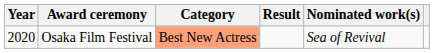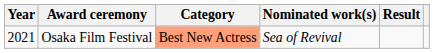 <table class="wikitable sortable plainrowheaders">
 <tr>
 <th scope="col">Year</th>
 <th scope="col">Award ceremony</th>
 <th scope="col">Category</th>
+<th scope="col">Nominated work(s)</th>
 <th scope="col">Result</th>
-<th scope="col">Nominated work(s)</th>
 <th scope="col" class="unsortable"></th>
 </tr>
 <tr>
-<td>2020</td>
+<td>2021</td>
 <td>Osaka Film Festival</td>
 <td style="background: lightsalmon;">Best New Actress</td>
+<td><em>Sea of Revival </em></td>
 <td></td>
-<td><em>Sea of Revival </em></td>
 <td style="text-align:center"></td>
 </tr>
 </table>
